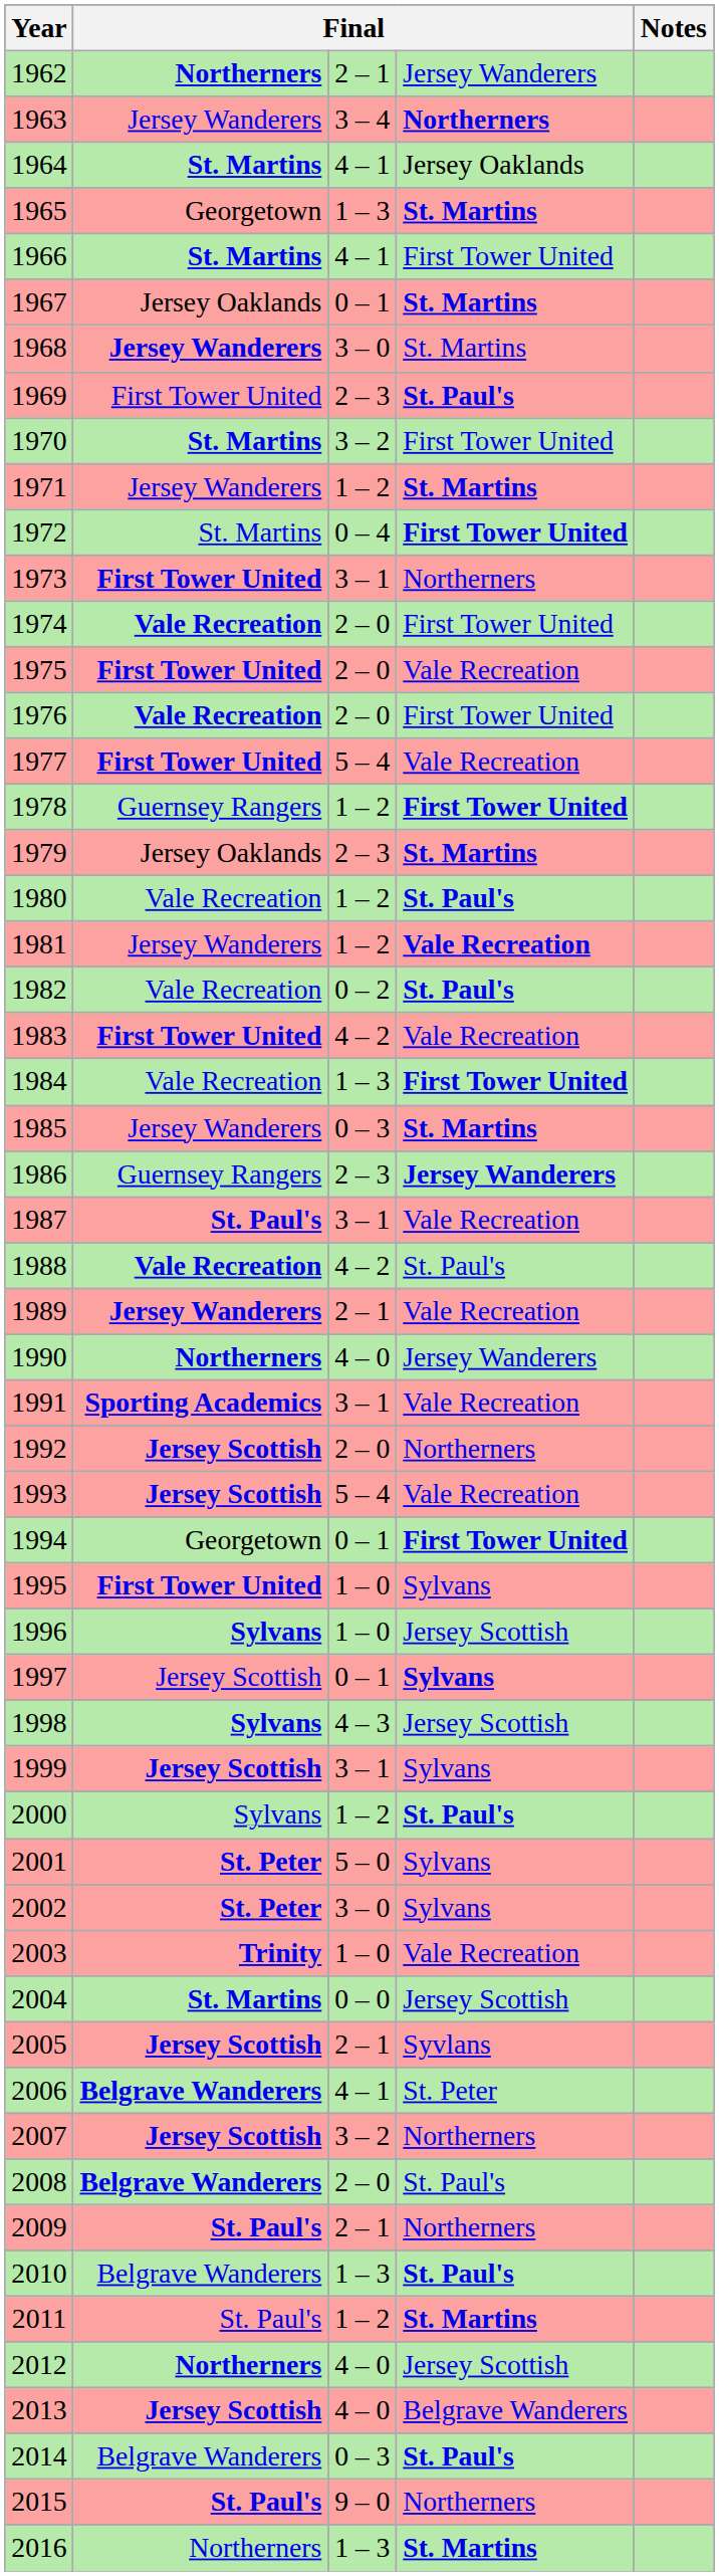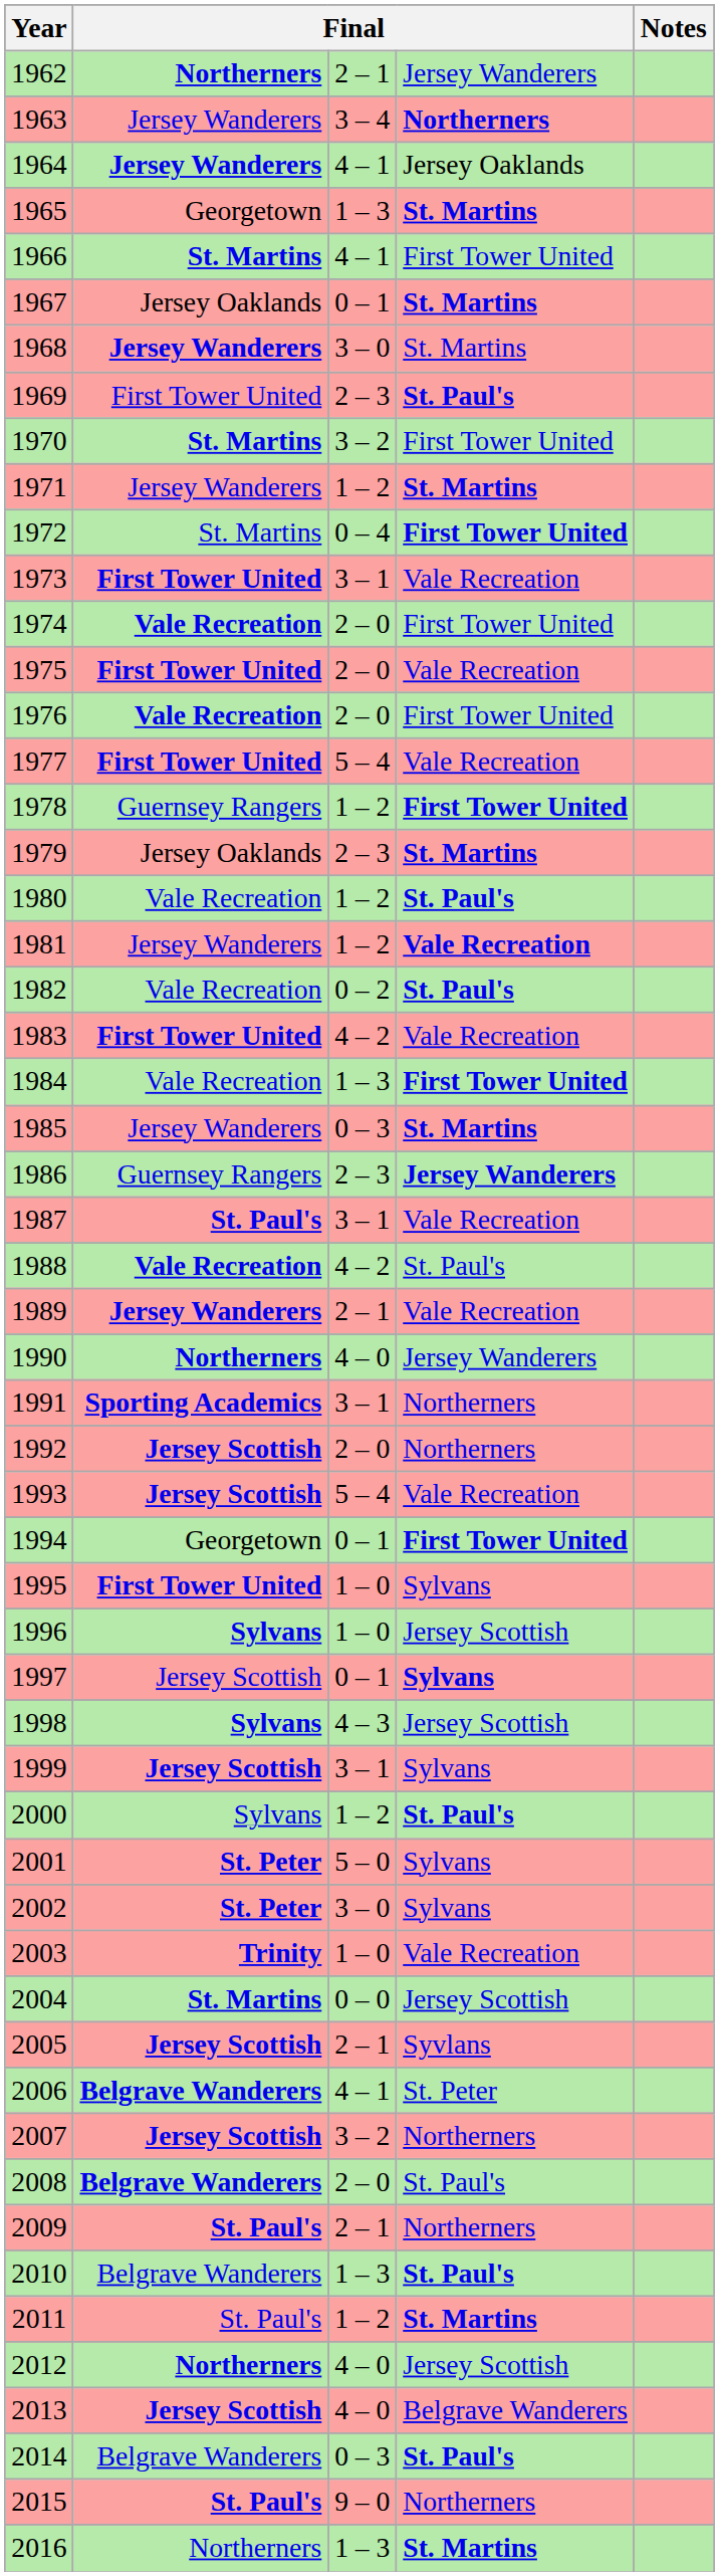 <table class="wikitable" style="text-align: center; font-size:95%;">
 <tr>
 <th>Year</th>
 <th colspan=3>Final</th>
 <th>Notes</th>
 </tr>
 <tr style="text-align:center; background:#B5EAAA;">
 <td>1962</td>
 <td align="right"><strong><a href='#'>Northerners</a> </strong></td>
 <td>2 – 1</td>
 <td align="left"> <a href='#'>Jersey Wanderers</a></td>
 <td></td>
 </tr>
 <tr style="text-align:center; background:#FCA3A2;">
 <td>1963</td>
 <td align="right"><a href='#'>Jersey Wanderers</a> </td>
 <td>3 – 4</td>
 <td align="left"><strong> <a href='#'>Northerners</a></strong></td>
 <td></td>
 </tr>
 <tr style="text-align:center; background:#B5EAAA;">
 <td>1964</td>
-<td align="right"><strong><a href='#'>St. Martins</a> </strong></td>
+<td align="right"><strong><a href='#'>Jersey Wanderers</a> </strong></td>
 <td>4 – 1</td>
 <td align="left"> Jersey Oaklands</td>
 <td></td>
 </tr>
 <tr style="text-align:center; background:#FCA3A2;">
 <td>1965</td>
 <td align="right">Georgetown </td>
 <td>1 – 3</td>
 <td align="left"><strong> <a href='#'>St. Martins</a></strong></td>
 <td></td>
 </tr>
 <tr style="text-align:center; background:#B5EAAA;">
 <td>1966</td>
 <td align="right"><strong><a href='#'>St. Martins</a> </strong></td>
 <td>4 – 1</td>
 <td align="left"> <a href='#'>First Tower United</a></td>
 <td></td>
 </tr>
 <tr style="text-align:center; background:#FCA3A2;">
 <td>1967</td>
 <td align="right">Jersey Oaklands </td>
 <td>0 – 1</td>
 <td align="left"><strong> <a href='#'>St. Martins</a></strong></td>
 <td></td>
 </tr>
 <tr style="text-align:center; background:#FCA3A2;">
 <td>1968</td>
 <td align="right"><strong><a href='#'>Jersey Wanderers</a> </strong></td>
 <td>3 – 0</td>
 <td align="left"> <a href='#'>St. Martins</a></td>
 <td></td>
 </tr>
 <tr style="text-align:center; background:#FCA3A2;">
 <td>1969</td>
 <td align="right"><a href='#'>First Tower United</a> </td>
 <td>2 – 3</td>
 <td align="left"><strong> <a href='#'>St. Paul's</a></strong></td>
 <td></td>
 </tr>
 <tr style="text-align:center; background:#B5EAAA;">
 <td>1970</td>
 <td align="right"><strong><a href='#'>St. Martins</a> </strong></td>
 <td>3 – 2</td>
 <td align="left"> <a href='#'>First Tower United</a></td>
 <td></td>
 </tr>
 <tr style="text-align:center; background:#FCA3A2;">
 <td>1971</td>
 <td align="right"><a href='#'>Jersey Wanderers</a> </td>
 <td>1 – 2</td>
 <td align="left"><strong> <a href='#'>St. Martins</a></strong></td>
 <td></td>
 </tr>
 <tr style="text-align:center; background:#B5EAAA;">
 <td>1972</td>
 <td align="right"><a href='#'>St. Martins</a> </td>
 <td>0 – 4</td>
 <td align="left"><strong> <a href='#'>First Tower United</a></strong></td>
 <td></td>
 </tr>
 <tr style="text-align:center; background:#FCA3A2;">
 <td>1973</td>
 <td align="right"><strong><a href='#'>First Tower United</a> </strong></td>
 <td>3 – 1</td>
-<td align="left"> <a href='#'>Northerners</a></td>
+<td align="left"> <a href='#'>Vale Recreation</a></td>
 <td></td>
 </tr>
 <tr style="text-align:center; background:#B5EAAA;">
 <td>1974</td>
 <td align="right"><strong><a href='#'>Vale Recreation</a> </strong></td>
 <td>2 – 0</td>
 <td align="left"> <a href='#'>First Tower United</a></td>
 <td></td>
 </tr>
 <tr style="text-align:center; background:#FCA3A2;">
 <td>1975</td>
 <td align="right"><strong><a href='#'>First Tower United</a> </strong></td>
 <td>2 – 0</td>
 <td align="left"> <a href='#'>Vale Recreation</a></td>
 <td></td>
 </tr>
 <tr style="text-align:center; background:#B5EAAA;">
 <td>1976</td>
 <td align="right"><strong><a href='#'>Vale Recreation</a> </strong></td>
 <td>2 – 0</td>
 <td align="left"> <a href='#'>First Tower United</a></td>
 <td></td>
 </tr>
 <tr style="text-align:center; background:#FCA3A2;">
 <td>1977</td>
 <td align="right"><strong><a href='#'>First Tower United</a> </strong></td>
 <td>5 – 4</td>
 <td align="left"> <a href='#'>Vale Recreation</a></td>
 <td></td>
 </tr>
 <tr style="text-align:center; background:#B5EAAA;">
 <td>1978</td>
 <td align="right"><a href='#'>Guernsey Rangers</a> </td>
 <td>1 – 2</td>
 <td align="left"><strong> <a href='#'>First Tower United</a></strong></td>
 <td></td>
 </tr>
 <tr style="text-align:center; background:#FCA3A2;">
 <td>1979</td>
 <td align="right">Jersey Oaklands </td>
 <td>2 – 3</td>
 <td align="left"><strong> <a href='#'>St. Martins</a></strong></td>
 <td></td>
 </tr>
 <tr style="text-align:center; background:#B5EAAA;">
 <td>1980</td>
 <td align="right"><a href='#'>Vale Recreation</a> </td>
 <td>1 – 2</td>
 <td align="left"><strong> <a href='#'>St. Paul's</a></strong></td>
 <td></td>
 </tr>
 <tr style="text-align:center; background:#FCA3A2;">
 <td>1981</td>
 <td align="right"><a href='#'>Jersey Wanderers</a> </td>
 <td>1 – 2</td>
 <td align="left"><strong> <a href='#'>Vale Recreation</a></strong></td>
 <td></td>
 </tr>
 <tr style="text-align:center; background:#B5EAAA;">
 <td>1982</td>
 <td align="right"><a href='#'>Vale Recreation</a> </td>
 <td>0 – 2</td>
 <td align="left"><strong> <a href='#'>St. Paul's</a></strong></td>
 <td></td>
 </tr>
 <tr style="text-align:center; background:#FCA3A2;">
 <td>1983</td>
 <td align="right"><strong><a href='#'>First Tower United</a> </strong></td>
 <td>4 – 2</td>
 <td align="left"> <a href='#'>Vale Recreation</a></td>
 <td></td>
 </tr>
 <tr style="text-align:center; background:#B5EAAA;">
 <td>1984</td>
 <td align="right"><a href='#'>Vale Recreation</a> </td>
 <td>1 – 3</td>
 <td align="left"><strong> <a href='#'>First Tower United</a></strong></td>
 <td></td>
 </tr>
 <tr style="text-align:center; background:#FCA3A2;">
 <td>1985</td>
 <td align="right"><a href='#'>Jersey Wanderers</a> </td>
 <td>0 – 3</td>
 <td align="left"><strong> <a href='#'>St. Martins</a></strong></td>
 <td></td>
 </tr>
 <tr style="text-align:center; background:#B5EAAA;">
 <td>1986</td>
 <td align="right"><a href='#'>Guernsey Rangers</a> </td>
 <td>2 – 3</td>
 <td align="left"><strong> <a href='#'>Jersey Wanderers</a></strong></td>
 <td></td>
 </tr>
 <tr style="text-align:center; background:#FCA3A2;">
 <td>1987</td>
 <td align="right"><strong><a href='#'>St. Paul's</a> </strong></td>
 <td>3 – 1</td>
 <td align="left"> <a href='#'>Vale Recreation</a></td>
 <td></td>
 </tr>
 <tr style="text-align:center; background:#B5EAAA;">
 <td>1988</td>
 <td align="right"><strong><a href='#'>Vale Recreation</a> </strong></td>
 <td>4 – 2</td>
 <td align="left"> <a href='#'>St. Paul's</a></td>
 <td></td>
 </tr>
 <tr style="text-align:center; background:#FCA3A2;">
 <td>1989</td>
 <td align="right"><strong><a href='#'>Jersey Wanderers</a> </strong></td>
 <td>2 – 1</td>
 <td align="left"> <a href='#'>Vale Recreation</a></td>
 <td></td>
 </tr>
 <tr style="text-align:center; background:#B5EAAA;">
 <td>1990</td>
 <td align="right"><strong><a href='#'>Northerners</a> </strong></td>
 <td>4 – 0</td>
 <td align="left"> <a href='#'>Jersey Wanderers</a></td>
 <td></td>
 </tr>
 <tr style="text-align:center; background:#FCA3A2;">
 <td>1991</td>
 <td align="right"><strong><a href='#'>Sporting Academics</a> </strong></td>
 <td>3 – 1</td>
-<td align="left"> <a href='#'>Vale Recreation</a></td>
+<td align="left"> <a href='#'>Northerners</a></td>
 <td></td>
 </tr>
 <tr style="text-align:center; background:#FCA3A2;">
 <td>1992</td>
 <td align="right"><strong><a href='#'>Jersey Scottish</a> </strong></td>
 <td>2 – 0</td>
 <td align="left"> <a href='#'>Northerners</a></td>
 <td></td>
 </tr>
 <tr style="text-align:center; background:#FCA3A2;">
 <td>1993</td>
 <td align="right"><strong><a href='#'>Jersey Scottish</a> </strong></td>
 <td>5 – 4</td>
 <td align="left"> <a href='#'>Vale Recreation</a></td>
 <td></td>
 </tr>
 <tr style="text-align:center; background:#B5EAAA;">
 <td>1994</td>
 <td align="right">Georgetown </td>
 <td>0 – 1</td>
 <td align="left"><strong> <a href='#'>First Tower United</a></strong></td>
 <td></td>
 </tr>
 <tr style="text-align:center; background:#FCA3A2;">
 <td>1995</td>
 <td align="right"><strong><a href='#'>First Tower United</a> </strong></td>
 <td>1 – 0</td>
 <td align="left"> <a href='#'>Sylvans</a></td>
 <td></td>
 </tr>
 <tr style="text-align:center; background:#B5EAAA;">
 <td>1996</td>
 <td align="right"><strong><a href='#'>Sylvans</a> </strong></td>
 <td>1 – 0</td>
 <td align="left"> <a href='#'>Jersey Scottish</a></td>
 <td></td>
 </tr>
 <tr style="text-align:center; background:#FCA3A2;">
 <td>1997</td>
 <td align="right"><a href='#'>Jersey Scottish</a> </td>
 <td>0 – 1</td>
 <td align="left"><strong> <a href='#'>Sylvans</a></strong></td>
 <td></td>
 </tr>
 <tr style="text-align:center; background:#B5EAAA;">
 <td>1998</td>
 <td align="right"><strong><a href='#'>Sylvans</a> </strong></td>
 <td>4 – 3</td>
 <td align="left"> <a href='#'>Jersey Scottish</a></td>
 <td></td>
 </tr>
 <tr style="text-align:center; background:#FCA3A2;">
 <td>1999</td>
 <td align="right"><strong><a href='#'>Jersey Scottish</a> </strong></td>
 <td>3 – 1</td>
 <td align="left"> <a href='#'>Sylvans</a></td>
 <td></td>
 </tr>
 <tr style="text-align:center; background:#B5EAAA;">
 <td>2000</td>
 <td align="right"><a href='#'>Sylvans</a> </td>
 <td>1 – 2</td>
 <td align="left"><strong> <a href='#'>St. Paul's</a></strong></td>
 <td></td>
 </tr>
 <tr style="text-align:center; background:#FCA3A2;">
 <td>2001</td>
 <td align="right"><strong><a href='#'>St. Peter</a> </strong></td>
 <td>5 – 0</td>
 <td align="left"> <a href='#'>Sylvans</a></td>
 <td></td>
 </tr>
 <tr style="text-align:center; background:#FCA3A2;">
 <td>2002</td>
 <td align="right"><strong><a href='#'>St. Peter</a> </strong></td>
 <td>3 – 0</td>
 <td align="left"> <a href='#'>Sylvans</a></td>
 <td></td>
 </tr>
 <tr style="text-align:center; background:#FCA3A2;">
 <td>2003</td>
 <td align="right"><strong><a href='#'>Trinity</a> </strong></td>
 <td>1 – 0</td>
 <td align="left"> <a href='#'>Vale Recreation</a></td>
 <td></td>
 </tr>
 <tr style="text-align:center; background:#B5EAAA;">
 <td>2004</td>
 <td align="right"><strong><a href='#'>St. Martins</a> </strong></td>
 <td>0 – 0</td>
 <td align="left"> <a href='#'>Jersey Scottish</a></td>
 <td></td>
 </tr>
 <tr style="text-align:center; background:#FCA3A2;">
 <td>2005</td>
 <td align="right"><strong><a href='#'>Jersey Scottish</a> </strong></td>
 <td>2 – 1</td>
 <td align="left"> <a href='#'>Syvlans</a></td>
 <td></td>
 </tr>
 <tr style="text-align:center; background:#B5EAAA;">
 <td>2006</td>
 <td align="right"><strong><a href='#'>Belgrave Wanderers</a> </strong></td>
 <td>4 – 1</td>
 <td align="left"> <a href='#'>St. Peter</a></td>
 <td></td>
 </tr>
 <tr style="text-align:center; background:#FCA3A2;">
 <td>2007</td>
 <td align="right"><strong><a href='#'>Jersey Scottish</a> </strong></td>
 <td>3 – 2</td>
 <td align="left"> <a href='#'>Northerners</a></td>
 <td></td>
 </tr>
 <tr style="text-align:center; background:#B5EAAA;">
 <td>2008</td>
 <td align="right"><strong><a href='#'>Belgrave Wanderers</a> </strong></td>
 <td>2 – 0</td>
 <td align="left"> <a href='#'>St. Paul's</a></td>
 <td></td>
 </tr>
 <tr style="text-align:center; background:#FCA3A2;">
 <td>2009</td>
 <td align="right"><strong><a href='#'>St. Paul's</a> </strong></td>
 <td>2 – 1</td>
 <td align="left"> <a href='#'>Northerners</a></td>
 <td></td>
 </tr>
 <tr style="text-align:center; background:#B5EAAA;">
 <td>2010</td>
 <td align="right"><a href='#'>Belgrave Wanderers</a> </td>
 <td>1 – 3</td>
 <td align="left"><strong> <a href='#'>St. Paul's</a></strong></td>
 <td></td>
 </tr>
 <tr style="text-align:center; background:#FCA3A2;">
 <td>2011</td>
 <td align="right"><a href='#'>St. Paul's</a> </td>
 <td>1 – 2</td>
 <td align="left"><strong> <a href='#'>St. Martins</a></strong></td>
 <td></td>
 </tr>
 <tr style="text-align:center; background:#B5EAAA;">
 <td>2012</td>
 <td align="right"><strong><a href='#'>Northerners</a> </strong></td>
 <td>4 – 0</td>
 <td align="left"> <a href='#'>Jersey Scottish</a></td>
 <td></td>
 </tr>
 <tr style="text-align:center; background:#FCA3A2;">
 <td>2013</td>
 <td align="right"><strong><a href='#'>Jersey Scottish</a> </strong></td>
 <td>4 – 0</td>
 <td align="left"> <a href='#'>Belgrave Wanderers</a></td>
 <td></td>
 </tr>
 <tr style="text-align:center; background:#B5EAAA;">
 <td>2014</td>
 <td align="right"><a href='#'>Belgrave Wanderers</a> </td>
 <td>0 – 3</td>
 <td align="left"><strong> <a href='#'>St. Paul's</a></strong></td>
 <td></td>
 </tr>
 <tr style="text-align:center; background:#FCA3A2;">
 <td>2015</td>
 <td align="right"><strong><a href='#'>St. Paul's</a> </strong></td>
 <td>9 – 0</td>
 <td align="left"> <a href='#'>Northerners</a></td>
 <td></td>
 </tr>
 <tr style="text-align:center; background:#B5EAAA;">
 <td>2016</td>
 <td align="right"><a href='#'>Northerners</a> </td>
 <td>1 – 3</td>
 <td align="left"><strong> <a href='#'>St. Martins</a></strong></td>
 <td></td>
 </tr>
 </table>
